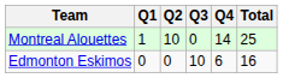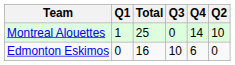 <table class="wikitable">
 <tr>
 <th>Team</th>
 <th>Q1</th>
-<th>Q2</th>
+<th>Total</th>
 <th>Q3</th>
 <th>Q4</th>
-<th>Total</th>
+<th>Q2</th>
 </tr>
 <tr style="background:#dfd;">
 <td><a href='#'>Montreal Alouettes</a></td>
 <td>1</td>
-<td>10</td>
+<td>25</td>
 <td>0</td>
 <td>14</td>
-<td>25</td>
+<td>10</td>
 </tr>
 <tr>
 <td><a href='#'>Edmonton Eskimos</a></td>
 <td>0</td>
-<td>0</td>
+<td>16</td>
 <td>10</td>
 <td>6</td>
-<td>16</td>
+<td>0</td>
 </tr>
 </table>
